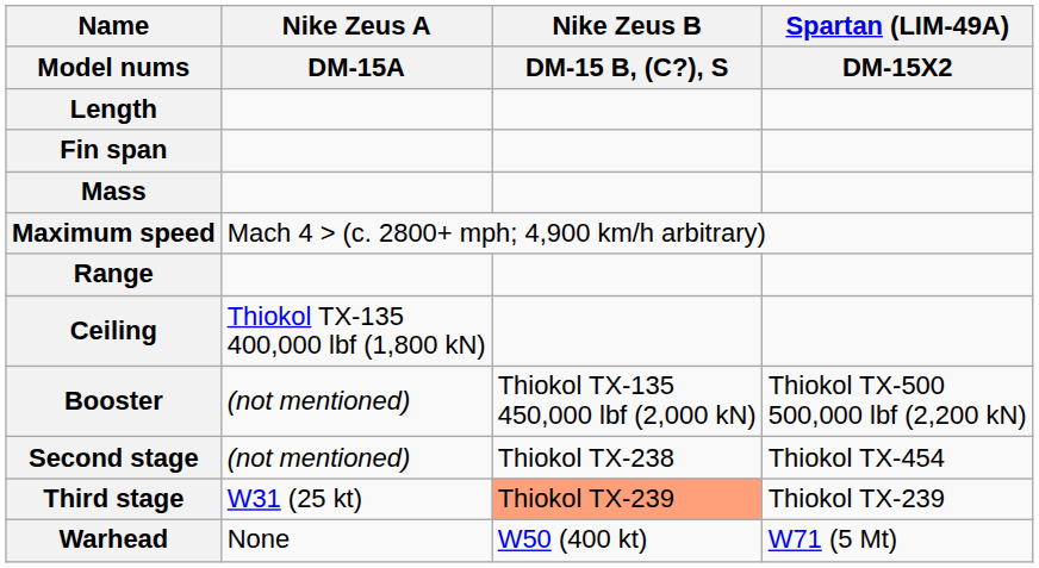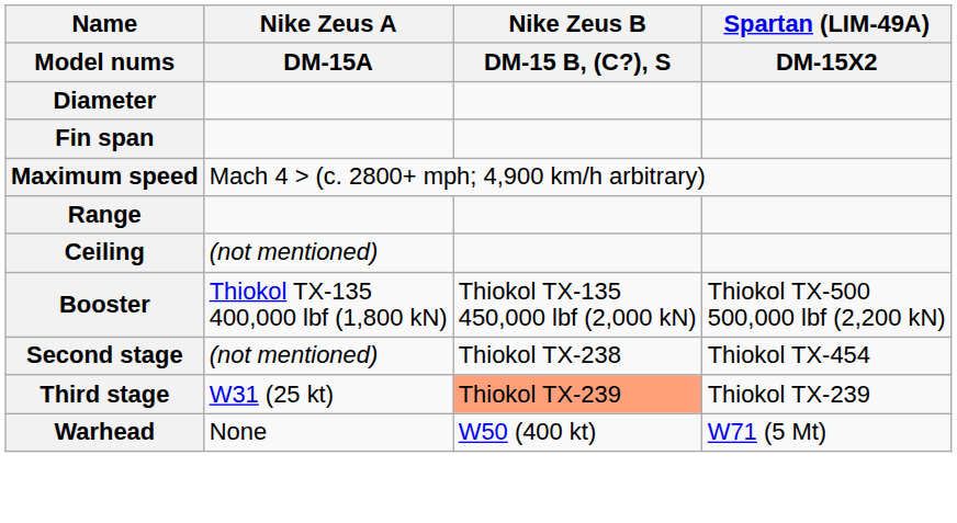 <table class="wikitable" style="margin: 1em auto 1em auto;">
 <tr>
 <th>Name</th>
 <th>Nike Zeus A</th>
 <th>Nike Zeus B</th>
 <th><a href='#'>Spartan</a> (LIM-49A)</th>
 </tr>
 <tr>
 <th>Model nums</th>
 <th>DM-15A</th>
 <th>DM-15 B, (C?), S</th>
 <th>DM-15X2</th>
 </tr>
 <tr>
-<th>Length</th>
+<th>Diameter</th>
 <td></td>
 <td></td>
 <td></td>
 </tr>
 <tr>
 <th>Fin span</th>
-<td></td>
-<td></td>
-<td></td>
-</tr>
-<tr>
-<th>Mass</th>
 <td></td>
 <td></td>
 <td></td>
 </tr>
 <tr>
 <th>Maximum speed</th>
 <td colspan=3>Mach 4 > (c. 2800+ mph; 4,900 km/h arbitrary)</td>
 </tr>
 <tr>
 <th>Range</th>
 <td></td>
 <td></td>
 <td></td>
 </tr>
 <tr>
 <th>Ceiling</th>
-<td><a href='#'>Thiokol</a> TX-135<br>400,000 lbf (1,800 kN)</td>
+<td><em>(not mentioned)</em></td>
 <td></td>
 <td></td>
 </tr>
 <tr>
 <th>Booster</th>
-<td><em>(not mentioned)</em></td>
+<td><a href='#'>Thiokol</a> TX-135<br>400,000 lbf (1,800 kN)</td>
 <td>Thiokol TX-135<br>450,000 lbf (2,000 kN)</td>
 <td>Thiokol TX-500<br>500,000 lbf (2,200 kN)</td>
 </tr>
 <tr>
 <th>Second stage</th>
 <td><em>(not mentioned)</em></td>
 <td>Thiokol TX-238</td>
 <td>Thiokol TX-454</td>
 </tr>
 <tr>
 <th>Third stage</th>
 <td><a href='#'>W31</a> (25 kt)</td>
 <td style="background: lightsalmon;">Thiokol TX-239</td>
 <td>Thiokol TX-239</td>
 </tr>
 <tr>
 <th>Warhead</th>
 <td>None</td>
 <td><a href='#'>W50</a> (400 kt)</td>
 <td><a href='#'>W71</a> (5 Mt)</td>
 </tr>
 </table>
